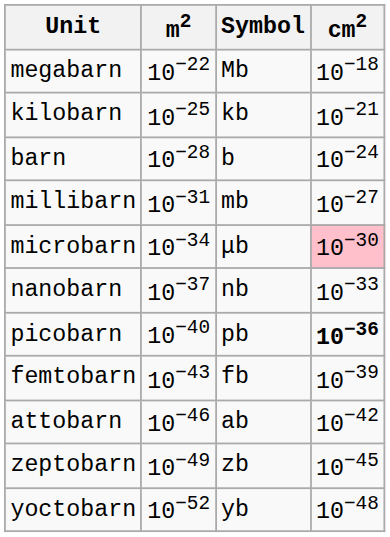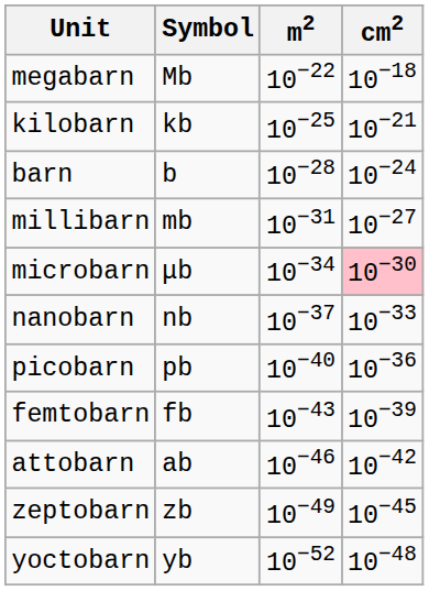 <table class="wikitable">
 <tr>
 <th>Unit</th>
+<th>Symbol</th>
 <th>m<sup>2</sup></th>
-<th>Symbol</th>
 <th>cm<sup>2</sup></th>
 </tr>
 <tr>
 <td>megabarn</td>
+<td>Mb</td>
 <td>10<sup>−22</sup></td>
-<td>Mb</td>
 <td>10<sup>−18</sup></td>
 </tr>
 <tr>
 <td>kilobarn</td>
+<td>kb</td>
 <td>10<sup>−25</sup></td>
-<td>kb</td>
 <td>10<sup>−21</sup></td>
 </tr>
 <tr>
 <td>barn</td>
+<td>b</td>
 <td>10<sup>−28</sup></td>
-<td>b</td>
 <td>10<sup>−24</sup></td>
 </tr>
 <tr>
 <td>millibarn</td>
+<td>mb</td>
 <td>10<sup>−31</sup></td>
-<td>mb</td>
 <td>10<sup>−27</sup></td>
 </tr>
 <tr>
 <td>microbarn</td>
+<td>μb</td>
 <td>10<sup>−34</sup></td>
-<td>μb</td>
 <td style="background: pink;">10<sup>−30</sup></td>
 </tr>
 <tr>
 <td>nanobarn</td>
+<td>nb</td>
 <td>10<sup>−37</sup></td>
-<td>nb</td>
 <td>10<sup>−33</sup></td>
 </tr>
 <tr>
 <td>picobarn</td>
+<td>pb</td>
 <td>10<sup>−40</sup></td>
-<td>pb</td>
-<td><strong>10<sup>−36</sup></strong></td>
+<td>10<sup>−36</sup></td>
 </tr>
 <tr>
 <td>femtobarn</td>
+<td>fb</td>
 <td>10<sup>−43</sup></td>
-<td>fb</td>
 <td>10<sup>−39</sup></td>
 </tr>
 <tr>
 <td>attobarn</td>
+<td>ab</td>
 <td>10<sup>−46</sup></td>
-<td>ab</td>
 <td>10<sup>−42</sup></td>
 </tr>
 <tr>
 <td>zeptobarn</td>
+<td>zb</td>
 <td>10<sup>−49</sup></td>
-<td>zb</td>
 <td>10<sup>−45</sup></td>
 </tr>
 <tr>
 <td>yoctobarn</td>
+<td>yb</td>
 <td>10<sup>−52</sup></td>
-<td>yb</td>
 <td>10<sup>−48</sup></td>
 </tr>
 </table>
